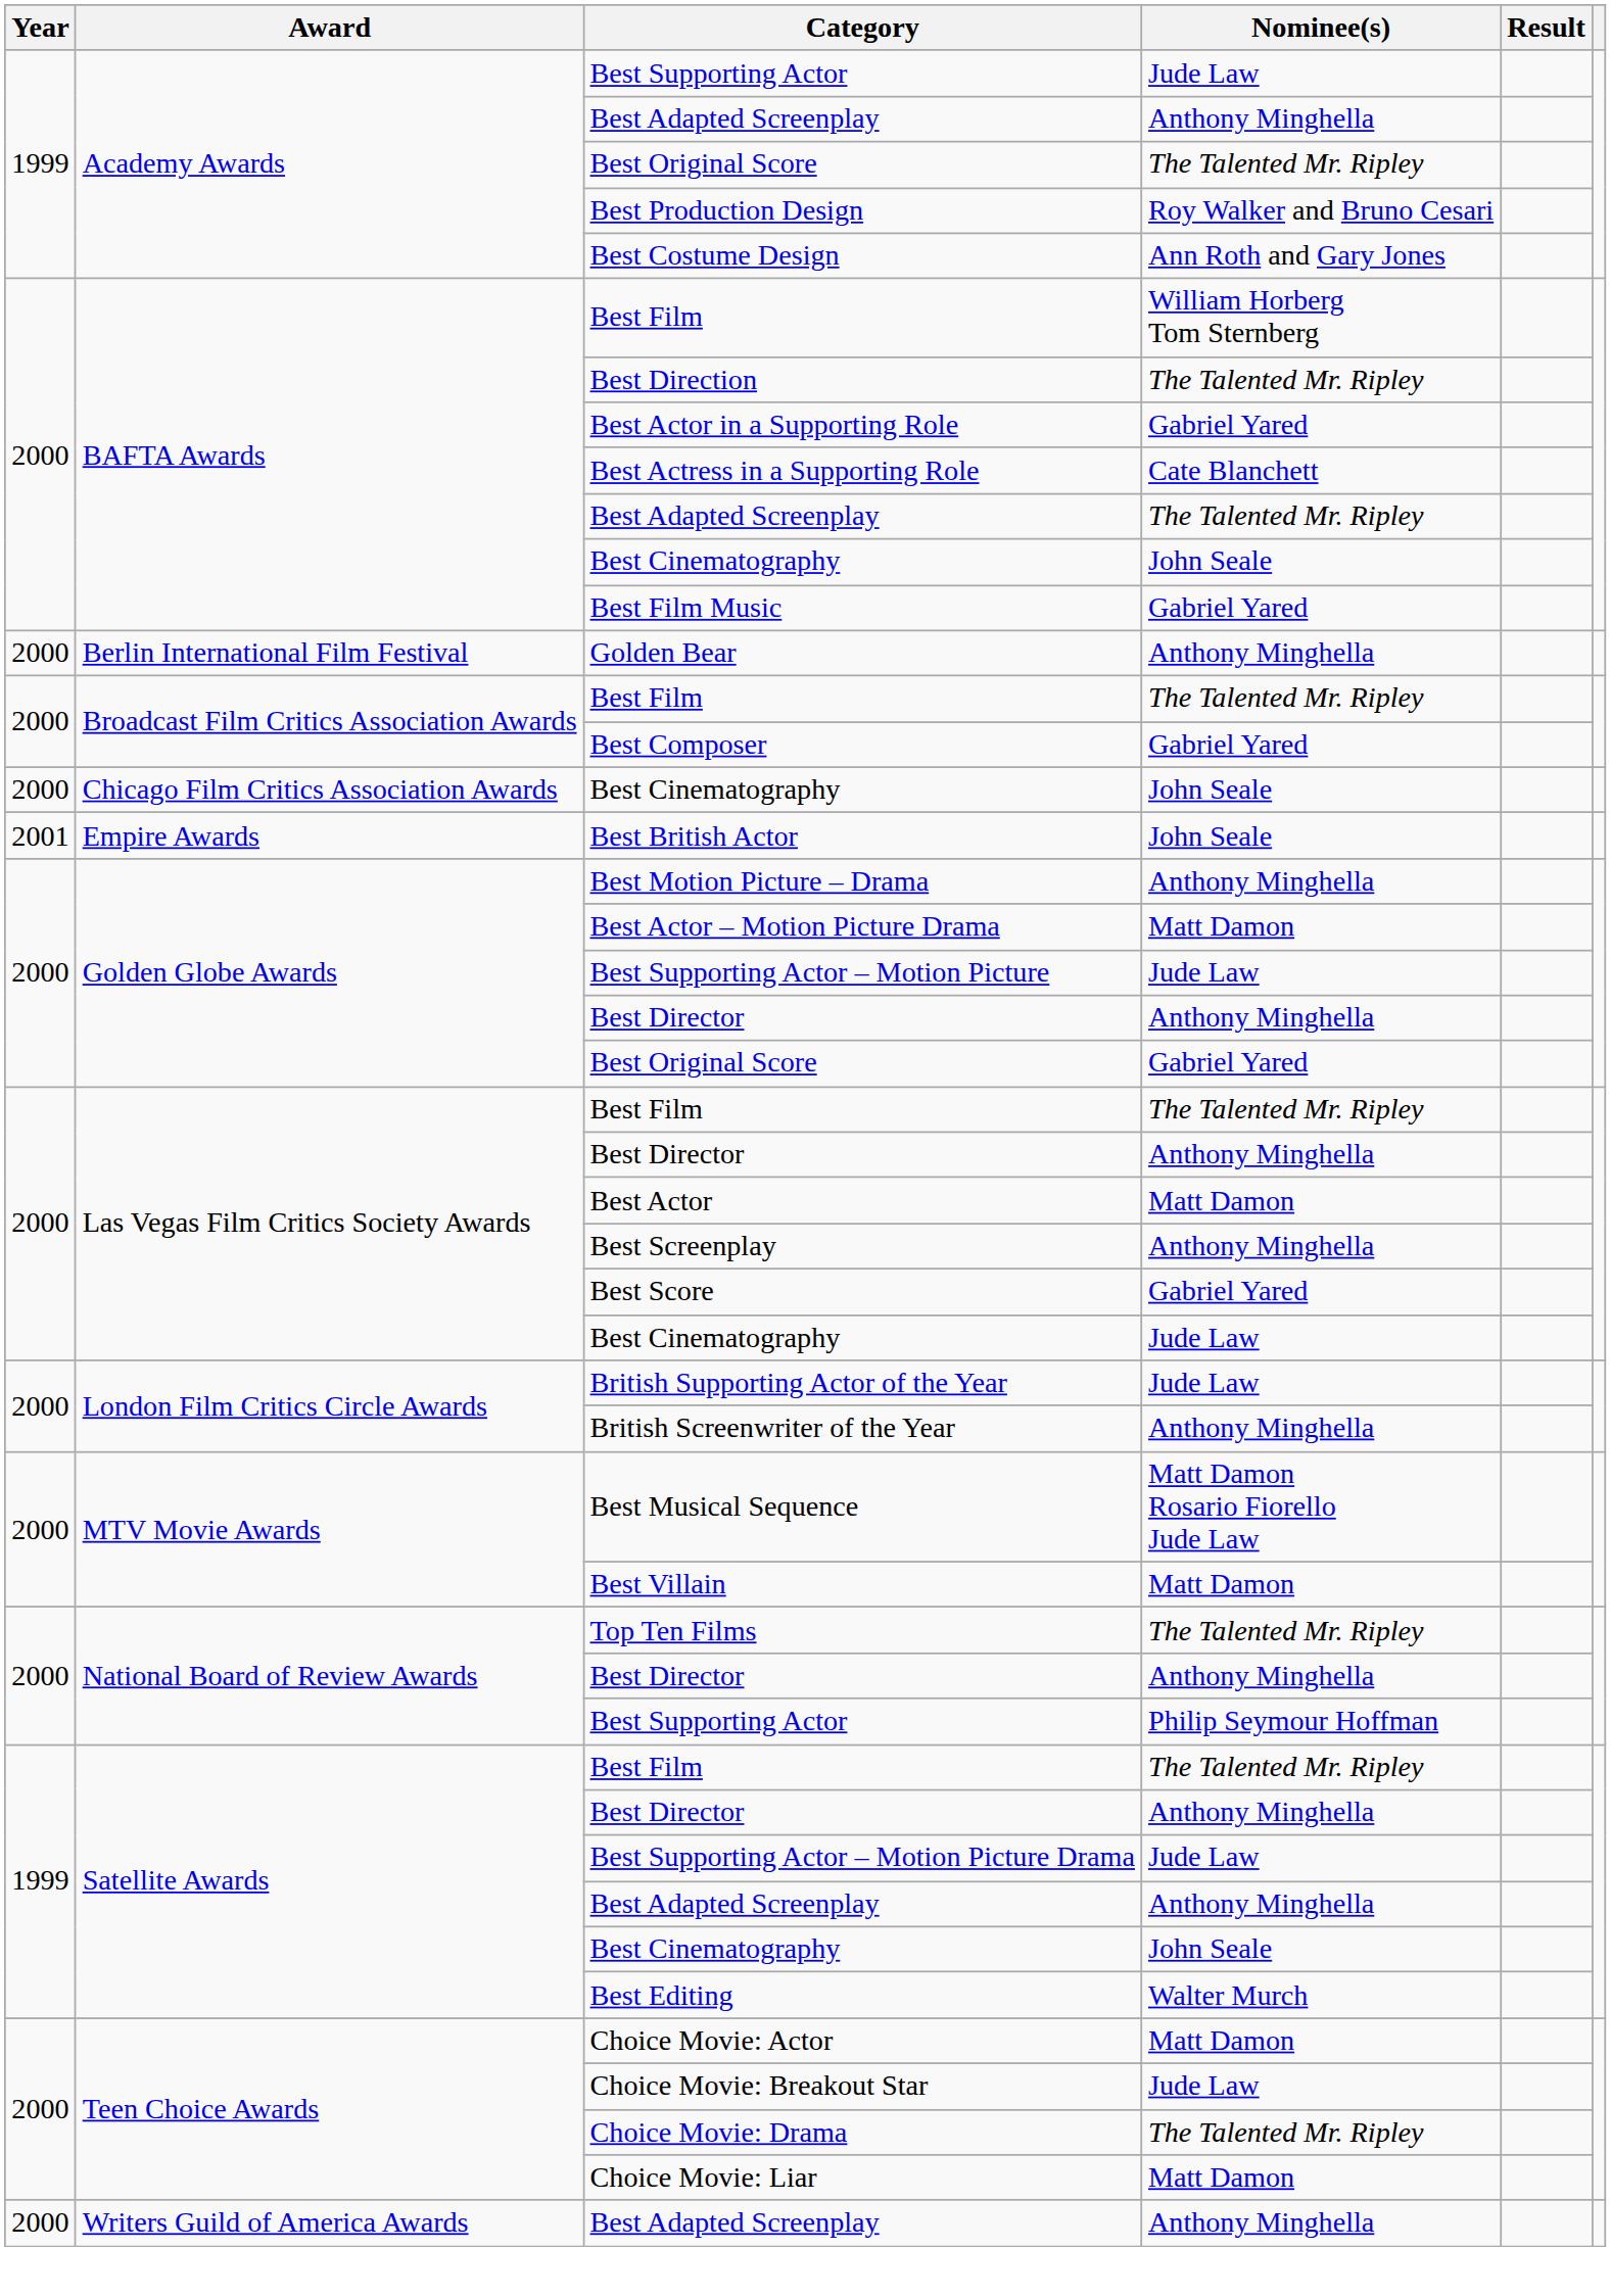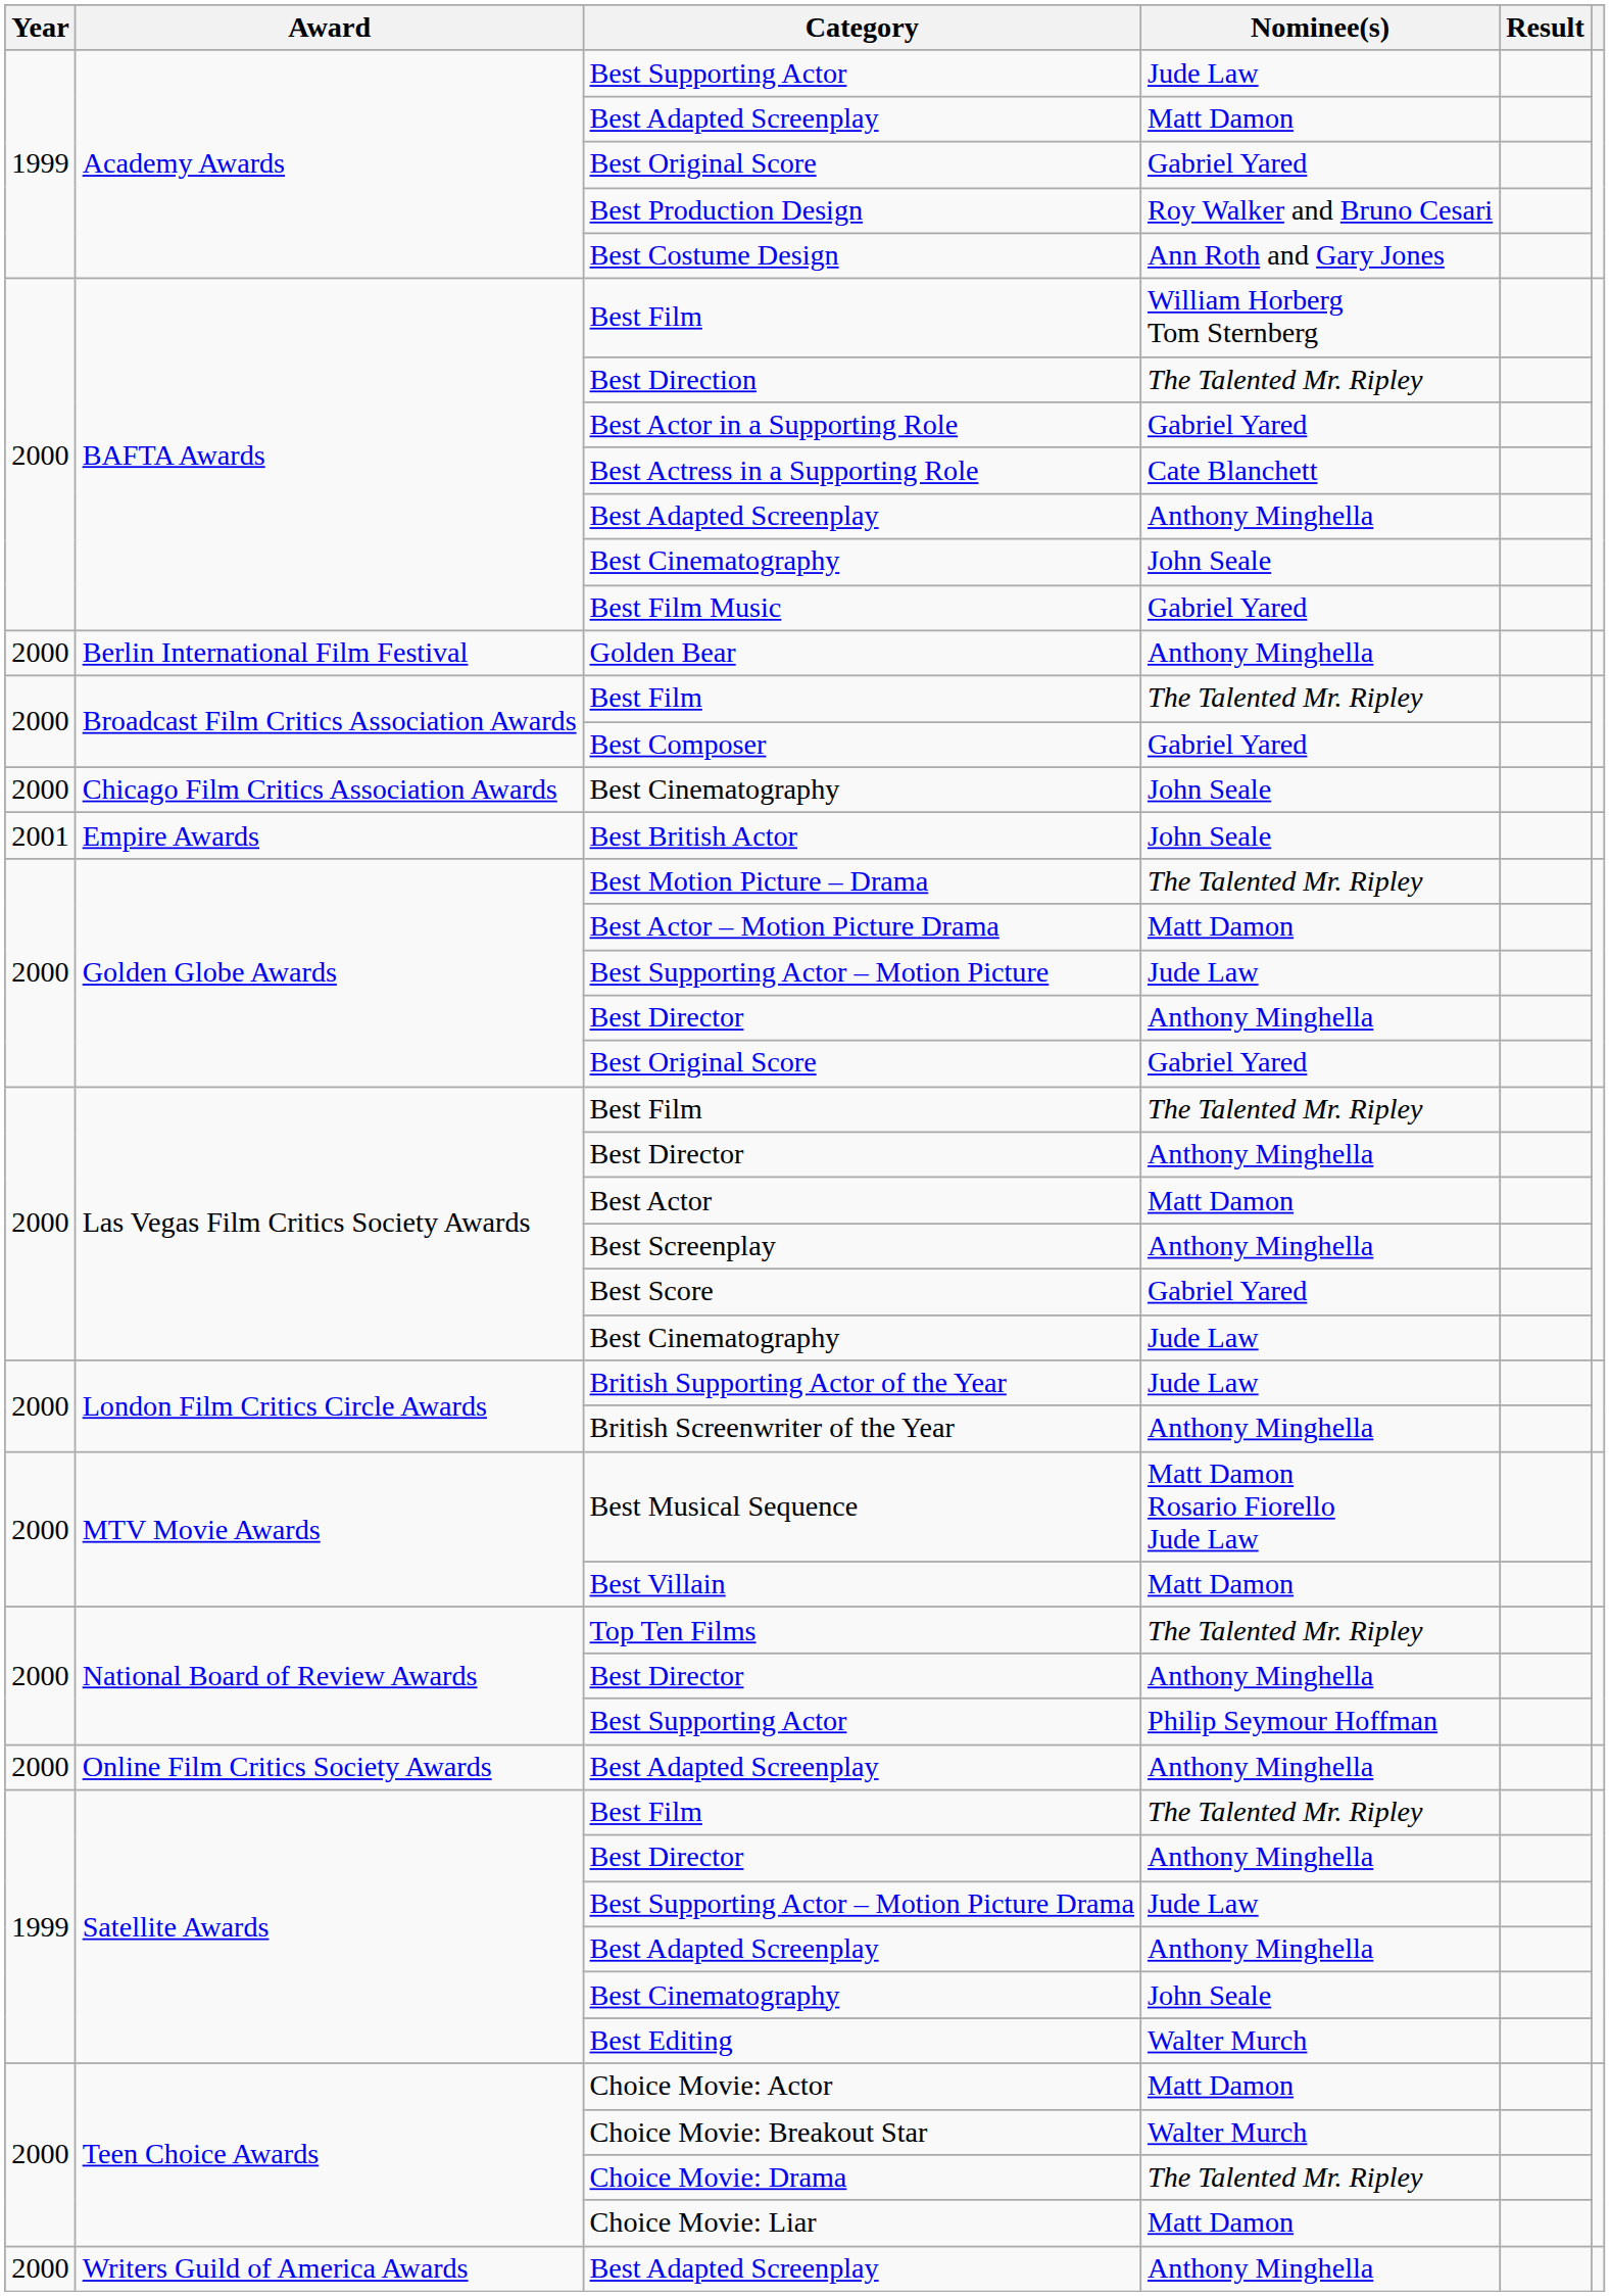 <table class="wikitable sortable">
 <tr>
 <th scope="col">Year</th>
 <th scope="col">Award</th>
 <th scope="col">Category</th>
 <th scope="col">Nominee(s)</th>
 <th scope="col">Result</th>
 <th scope="col"></th>
 </tr>
 <tr>
 <td rowspan="5">1999</td>
 <td rowspan="5"><a href='#'>Academy Awards</a></td>
 <td><a href='#'>Best Supporting Actor</a></td>
 <td data-sort-value="Law, Jude"><a href='#'>Jude Law</a></td>
 <td></td>
 <td rowspan="5"></td>
 </tr>
 <tr>
 <td><a href='#'>Best Adapted Screenplay</a></td>
-<td data-sort-value="Minghella, Anthony"><a href='#'>Anthony Minghella</a></td>
+<td data-sort-value="Damon, Matt"><a href='#'>Matt Damon</a></td>
 <td></td>
 </tr>
 <tr>
 <td><a href='#'>Best Original Score</a></td>
-<td><em>The Talented Mr. Ripley</em></td>
+<td data-sort-value="Yared, Gabriel"><a href='#'>Gabriel Yared</a></td>
 <td></td>
 </tr>
 <tr>
 <td><a href='#'>Best Production Design</a></td>
 <td><a href='#'>Roy Walker</a> and <a href='#'>Bruno Cesari</a></td>
 <td></td>
 </tr>
 <tr>
 <td><a href='#'>Best Costume Design</a></td>
 <td><a href='#'>Ann Roth</a> and <a href='#'>Gary Jones</a></td>
 <td></td>
 </tr>
 <tr>
 <td rowspan="7">2000</td>
 <td rowspan="7"><a href='#'>BAFTA Awards</a></td>
 <td><a href='#'>Best Film</a></td>
 <td data-sort-value="Seale, John"><a href='#'>William Horberg</a><br>Tom Sternberg</td>
 <td></td>
 <td rowspan="7"></td>
 </tr>
 <tr>
 <td><a href='#'>Best Direction</a></td>
 <td><em>The Talented Mr. Ripley</em></td>
 <td></td>
 </tr>
 <tr>
 <td><a href='#'>Best Actor in a Supporting Role</a></td>
 <td data-sort-value="Yared, Gabriel"><a href='#'>Gabriel Yared</a></td>
 <td></td>
 </tr>
 <tr>
 <td><a href='#'>Best Actress in a Supporting Role</a></td>
 <td data-sort-value="Blanchett, Cate"><a href='#'>Cate Blanchett</a></td>
 <td></td>
 </tr>
 <tr>
 <td><a href='#'>Best Adapted Screenplay</a></td>
-<td data-sort-value="Minghella, Anthony"><em>The Talented Mr. Ripley</em></td>
+<td><a href='#'>Anthony Minghella</a></td>
 <td></td>
 </tr>
 <tr>
 <td><a href='#'>Best Cinematography</a></td>
 <td data-sort-value="Minghella, Anthony"><a href='#'>John Seale</a></td>
 <td></td>
 </tr>
 <tr>
 <td><a href='#'>Best Film Music</a></td>
 <td data-sort-value="Yared, Gabriel"><a href='#'>Gabriel Yared</a></td>
 <td></td>
 </tr>
 <tr>
 <td>2000</td>
 <td><a href='#'>Berlin International Film Festival</a></td>
 <td><a href='#'>Golden Bear</a></td>
 <td data-sort-value="Minghella, Anthony"><a href='#'>Anthony Minghella</a></td>
 <td></td>
 <td></td>
 </tr>
 <tr>
 <td rowspan="2">2000</td>
 <td rowspan="2"><a href='#'>Broadcast Film Critics Association Awards</a></td>
 <td><a href='#'>Best Film</a></td>
 <td><em>The Talented Mr. Ripley</em></td>
 <td></td>
 <td rowspan="2"></td>
 </tr>
 <tr>
 <td><a href='#'>Best Composer</a></td>
 <td data-sort-value="Talented Mr. Ripley, The"><a href='#'>Gabriel Yared</a></td>
 <td></td>
 </tr>
 <tr>
 <td>2000</td>
 <td><a href='#'>Chicago Film Critics Association Awards</a></td>
 <td>Best Cinematography</td>
 <td data-sort-value="Seale, John"><a href='#'>John Seale</a></td>
 <td></td>
 <td></td>
 </tr>
 <tr>
 <td>2001</td>
 <td><a href='#'>Empire Awards</a></td>
 <td><a href='#'>Best British Actor</a></td>
 <td><a href='#'>John Seale</a></td>
 <td></td>
 <td></td>
 </tr>
 <tr>
 <td rowspan="5">2000</td>
 <td rowspan="5"><a href='#'>Golden Globe Awards</a></td>
 <td><a href='#'>Best Motion Picture – Drama</a></td>
-<td><a href='#'>Anthony Minghella</a></td>
+<td data-sort-value="Minghella, Anthony"><em>The Talented Mr. Ripley</em></td>
 <td></td>
 <td rowspan="5"></td>
 </tr>
 <tr>
 <td><a href='#'>Best Actor – Motion Picture Drama</a></td>
 <td data-sort-value="Damon, Matt"><a href='#'>Matt Damon</a></td>
 <td></td>
 </tr>
 <tr>
 <td><a href='#'>Best Supporting Actor – Motion Picture</a></td>
 <td><a href='#'>Jude Law</a></td>
 <td></td>
 </tr>
 <tr>
 <td><a href='#'>Best Director</a></td>
 <td data-sort-value="Law, Jude"><a href='#'>Anthony Minghella</a></td>
 <td></td>
 </tr>
 <tr>
 <td><a href='#'>Best Original Score</a></td>
 <td data-sort-value="Yared, Gabriel"><a href='#'>Gabriel Yared</a></td>
 <td></td>
 </tr>
 <tr>
 <td rowspan="6">2000</td>
 <td rowspan="6">Las Vegas Film Critics Society Awards</td>
 <td>Best Film</td>
 <td><em>The Talented Mr. Ripley</em></td>
 <td></td>
 <td rowspan="6"></td>
 </tr>
 <tr>
 <td>Best Director</td>
 <td data-sort-value="Minghella, Anthony"><a href='#'>Anthony Minghella</a></td>
 <td></td>
 </tr>
 <tr>
 <td>Best Actor</td>
 <td data-sort-value="Damon, Matt"><a href='#'>Matt Damon</a></td>
 <td></td>
 </tr>
 <tr>
 <td>Best Screenplay</td>
 <td data-sort-value="Yared, Gabriel"><a href='#'>Anthony Minghella</a></td>
 <td></td>
 </tr>
 <tr>
 <td>Best Score</td>
 <td data-sort-value="Seale, John"><a href='#'>Gabriel Yared</a></td>
 <td></td>
 </tr>
 <tr>
 <td>Best Cinematography</td>
 <td data-sort-value="Law, Jude"><a href='#'>Jude Law</a></td>
 <td></td>
 </tr>
 <tr>
 <td rowspan="2">2000</td>
 <td rowspan="2"><a href='#'>London Film Critics Circle Awards</a></td>
 <td><a href='#'>British Supporting Actor of the Year</a></td>
 <td data-sort-value="Law, Jude"><a href='#'>Jude Law</a></td>
 <td></td>
 <td rowspan="2"></td>
 </tr>
 <tr>
 <td>British Screenwriter of the Year</td>
 <td data-sort-value="Minghella, Anthony"><a href='#'>Anthony Minghella</a></td>
 <td></td>
 </tr>
 <tr>
 <td rowspan="2">2000</td>
 <td rowspan="2"><a href='#'>MTV Movie Awards</a></td>
 <td>Best Musical Sequence</td>
 <td data-sort-value="Damon, Matt"><a href='#'>Matt Damon</a><br><a href='#'>Rosario Fiorello</a><br><a href='#'>Jude Law</a></td>
 <td></td>
 <td rowspan="2"></td>
 </tr>
 <tr>
 <td><a href='#'>Best Villain</a></td>
 <td data-sort-value="Damon, Matt"><a href='#'>Matt Damon</a></td>
 <td></td>
 </tr>
 <tr>
 <td rowspan="3">2000</td>
 <td rowspan="3"><a href='#'>National Board of Review Awards</a></td>
 <td><a href='#'>Top Ten Films</a></td>
 <td data-sort-value="Minghella, Anthony"><em>The Talented Mr. Ripley</em></td>
 <td></td>
 <td rowspan="3"></td>
 </tr>
 <tr>
 <td><a href='#'>Best Director</a></td>
 <td><a href='#'>Anthony Minghella</a></td>
 <td></td>
 </tr>
 <tr>
 <td><a href='#'>Best Supporting Actor</a></td>
 <td data-sort-value="Hoffman, Philip Seymour"><a href='#'>Philip Seymour Hoffman</a></td>
 <td></td>
 </tr>
 <tr>
+<td>2000</td>
+<td><a href='#'>Online Film Critics Society Awards</a></td>
+<td><a href='#'>Best Adapted Screenplay</a></td>
+<td data-sort-value="Minghella, Anthony"><a href='#'>Anthony Minghella</a></td>
+<td></td>
+<td></td>
+</tr>
+<tr>
 <td rowspan="6">1999</td>
 <td rowspan="6"><a href='#'>Satellite Awards</a></td>
 <td><a href='#'>Best Film</a></td>
 <td data-sort-value="Seale, John"><em>The Talented Mr. Ripley</em></td>
 <td></td>
 <td rowspan="6"></td>
 </tr>
 <tr>
 <td><a href='#'>Best Director</a></td>
 <td data-sort-value="Minghella, Anthony"><a href='#'>Anthony Minghella</a></td>
 <td></td>
 </tr>
 <tr>
 <td><a href='#'>Best Supporting Actor – Motion Picture Drama</a></td>
 <td data-sort-value="Murch, Walter"><a href='#'>Jude Law</a></td>
 <td></td>
 </tr>
 <tr>
 <td><a href='#'>Best Adapted Screenplay</a></td>
 <td><a href='#'>Anthony Minghella</a></td>
 <td></td>
 </tr>
 <tr>
 <td><a href='#'>Best Cinematography</a></td>
 <td><a href='#'>John Seale</a></td>
 <td></td>
 </tr>
 <tr>
 <td><a href='#'>Best Editing</a></td>
 <td data-sort-value="Minghella, Anthony"><a href='#'>Walter Murch</a></td>
 <td></td>
 </tr>
 <tr>
 <td rowspan="4">2000</td>
 <td rowspan="4"><a href='#'>Teen Choice Awards</a></td>
 <td>Choice Movie: Actor</td>
 <td data-sort-value="Damon, Matt"><a href='#'>Matt Damon</a></td>
 <td></td>
 <td rowspan="4"></td>
 </tr>
 <tr>
 <td>Choice Movie: Breakout Star</td>
-<td data-sort-value="Law, Jude"><a href='#'>Jude Law</a></td>
+<td data-sort-value="Minghella, Anthony"><a href='#'>Walter Murch</a></td>
 <td></td>
 </tr>
 <tr>
 <td><a href='#'>Choice Movie: Drama</a></td>
 <td><em>The Talented Mr. Ripley</em></td>
 <td></td>
 </tr>
 <tr>
 <td>Choice Movie: Liar</td>
 <td data-sort-value="Damon, Matt"><a href='#'>Matt Damon</a></td>
 <td></td>
 </tr>
 <tr>
 <td>2000</td>
 <td><a href='#'>Writers Guild of America Awards</a></td>
 <td><a href='#'>Best Adapted Screenplay</a></td>
 <td data-sort-value="Minghella, Anthony"><a href='#'>Anthony Minghella</a></td>
 <td></td>
 <td></td>
 </tr>
 </table>
